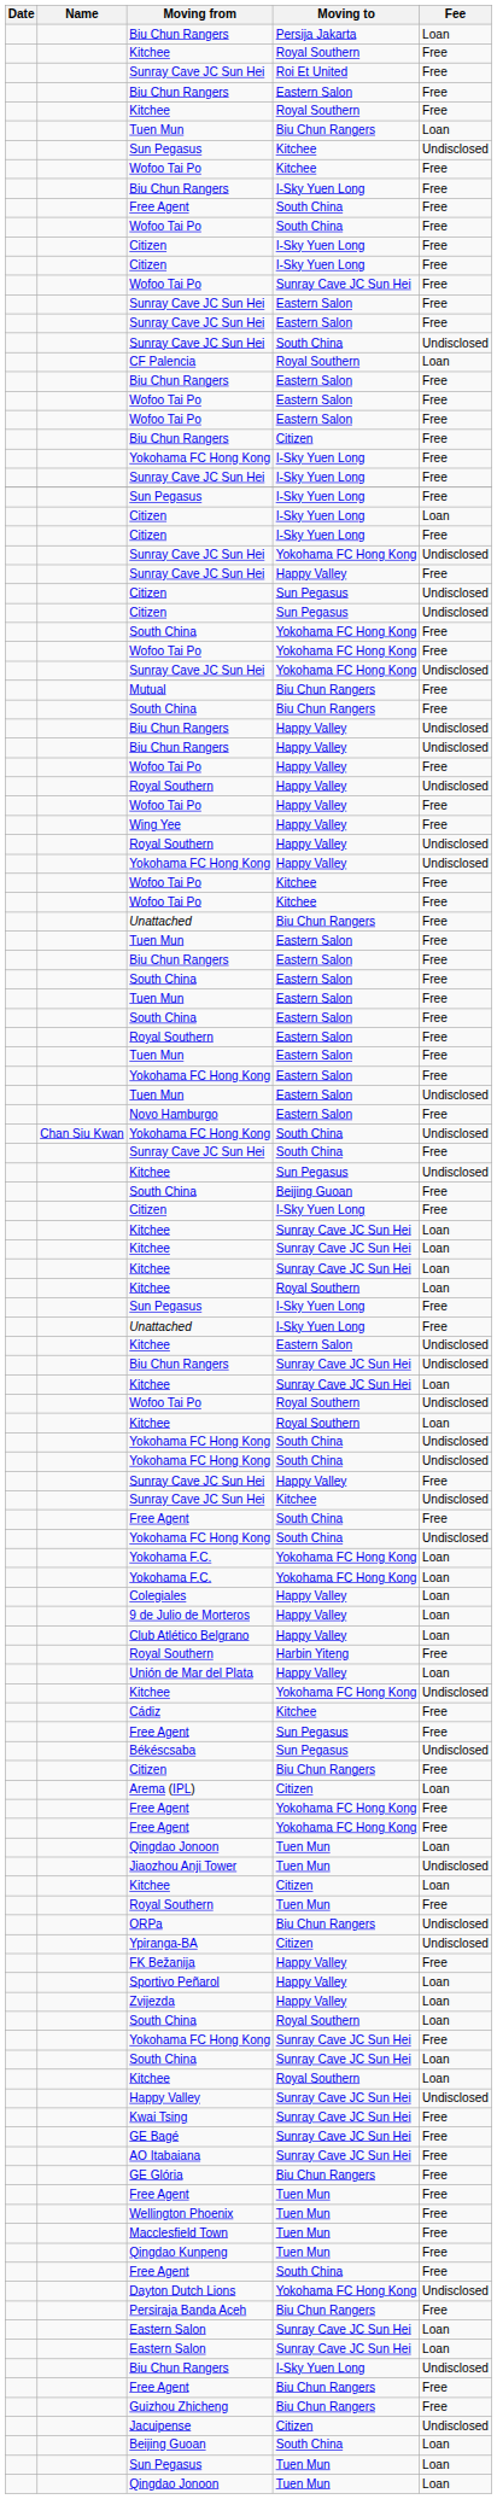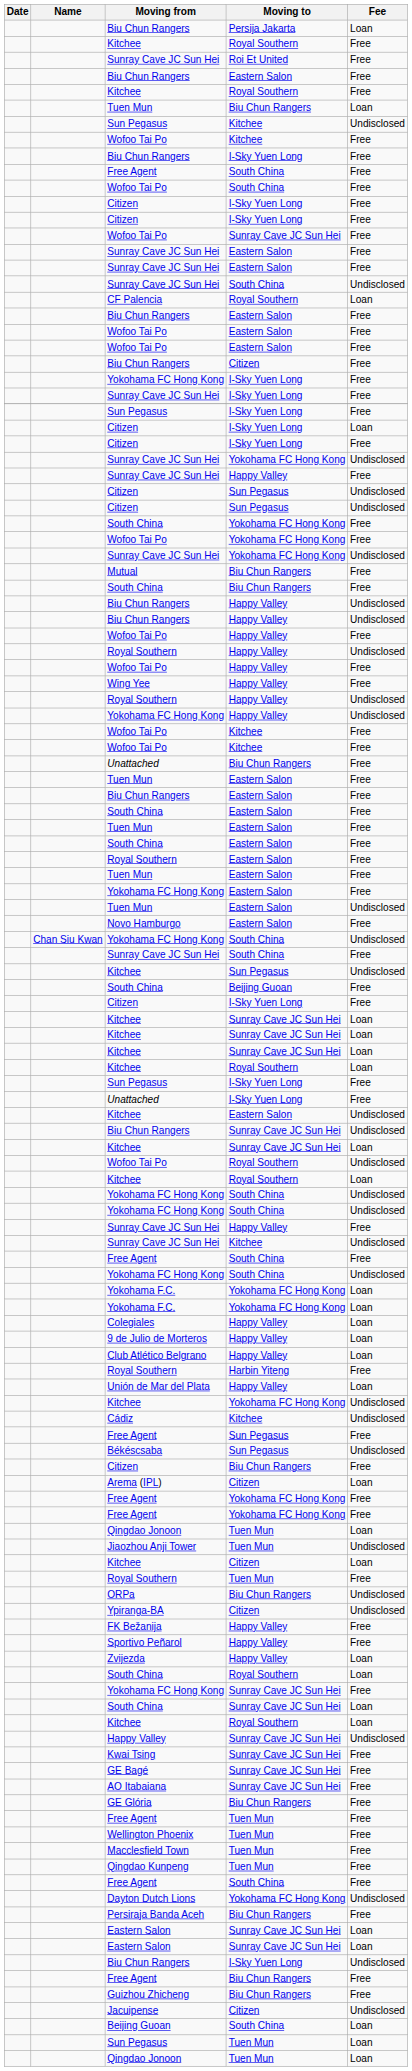 <table class="wikitable sortable">
 <tr>
 <th>Date</th>
 <th>Name</th>
 <th>Moving from</th>
 <th>Moving to</th>
 <th>Fee</th>
 </tr>
 <tr>
 <td><strong></strong></td>
 <td></td>
 <td><a href='#'>Biu Chun Rangers</a></td>
 <td> <a href='#'>Persija Jakarta</a></td>
 <td>Loan</td>
 </tr>
 <tr>
 <td><strong></strong></td>
 <td> </td>
 <td><a href='#'>Kitchee</a></td>
 <td><a href='#'>Royal Southern</a></td>
 <td>Free</td>
 </tr>
 <tr>
 <td><strong></strong></td>
 <td> </td>
 <td><a href='#'>Sunray Cave JC Sun Hei</a></td>
 <td> <a href='#'>Roi Et United</a></td>
 <td>Free</td>
 </tr>
 <tr>
 <td><strong></strong></td>
 <td> </td>
 <td><a href='#'>Biu Chun Rangers</a></td>
 <td><a href='#'>Eastern Salon</a></td>
 <td>Free</td>
 </tr>
 <tr>
 <td><strong></strong></td>
 <td> </td>
 <td><a href='#'>Kitchee</a></td>
 <td><a href='#'>Royal Southern</a></td>
 <td>Free</td>
 </tr>
 <tr>
 <td><strong></strong></td>
 <td></td>
 <td><a href='#'>Tuen Mun</a></td>
 <td><a href='#'>Biu Chun Rangers</a></td>
 <td>Loan</td>
 </tr>
 <tr>
 <td><strong></strong></td>
 <td></td>
 <td><a href='#'>Sun Pegasus</a></td>
 <td><a href='#'>Kitchee</a></td>
 <td>Undisclosed</td>
 </tr>
 <tr>
 <td><strong></strong></td>
 <td></td>
 <td><a href='#'>Wofoo Tai Po</a></td>
 <td><a href='#'>Kitchee</a></td>
 <td>Free</td>
 </tr>
 <tr>
 <td><strong></strong></td>
 <td></td>
 <td><a href='#'>Biu Chun Rangers</a></td>
 <td><a href='#'>I-Sky Yuen Long</a></td>
 <td>Free</td>
 </tr>
 <tr>
 <td><strong></strong></td>
 <td> </td>
 <td><a href='#'>Free Agent</a></td>
 <td><a href='#'>South China</a></td>
 <td>Free</td>
 </tr>
 <tr>
 <td><strong></strong></td>
 <td> </td>
 <td><a href='#'>Wofoo Tai Po</a></td>
 <td><a href='#'>South China</a></td>
 <td>Free</td>
 </tr>
 <tr>
 <td><strong></strong></td>
 <td> </td>
 <td><a href='#'>Citizen</a></td>
 <td><a href='#'>I-Sky Yuen Long</a></td>
 <td>Free</td>
 </tr>
 <tr>
 <td><strong></strong></td>
 <td> </td>
 <td><a href='#'>Citizen</a></td>
 <td><a href='#'>I-Sky Yuen Long</a></td>
 <td>Free</td>
 </tr>
 <tr>
 <td><strong></strong></td>
 <td></td>
 <td><a href='#'>Wofoo Tai Po</a></td>
 <td><a href='#'>Sunray Cave JC Sun Hei</a></td>
 <td>Free</td>
 </tr>
 <tr>
 <td><strong></strong></td>
 <td></td>
 <td><a href='#'>Sunray Cave JC Sun Hei</a></td>
 <td><a href='#'>Eastern Salon</a></td>
 <td>Free</td>
 </tr>
 <tr>
 <td><strong></strong></td>
 <td></td>
 <td><a href='#'>Sunray Cave JC Sun Hei</a></td>
 <td><a href='#'>Eastern Salon</a></td>
 <td>Free</td>
 </tr>
 <tr>
 <td><strong></strong></td>
 <td></td>
 <td><a href='#'>Sunray Cave JC Sun Hei</a></td>
 <td><a href='#'>South China</a></td>
 <td>Undisclosed</td>
 </tr>
 <tr>
 <td><strong></strong></td>
 <td> </td>
 <td> <a href='#'>CF Palencia</a></td>
 <td><a href='#'>Royal Southern</a></td>
 <td>Loan</td>
 </tr>
 <tr>
 <td><strong></strong></td>
 <td></td>
 <td><a href='#'>Biu Chun Rangers</a></td>
 <td><a href='#'>Eastern Salon</a></td>
 <td>Free</td>
 </tr>
 <tr>
 <td><strong></strong></td>
 <td></td>
 <td><a href='#'>Wofoo Tai Po</a></td>
 <td><a href='#'>Eastern Salon</a></td>
 <td>Free</td>
 </tr>
 <tr>
 <td><strong></strong></td>
 <td> </td>
 <td><a href='#'>Wofoo Tai Po</a></td>
 <td><a href='#'>Eastern Salon</a></td>
 <td>Free</td>
 </tr>
 <tr>
 <td><strong></strong></td>
 <td></td>
 <td><a href='#'>Biu Chun Rangers</a></td>
 <td><a href='#'>Citizen</a></td>
 <td>Free</td>
 </tr>
 <tr>
 <td><strong></strong></td>
 <td> </td>
 <td><a href='#'>Yokohama FC Hong Kong</a></td>
 <td><a href='#'>I-Sky Yuen Long</a></td>
 <td>Free</td>
 </tr>
 <tr>
 <td><strong></strong></td>
 <td></td>
 <td><a href='#'>Sunray Cave JC Sun Hei</a></td>
 <td><a href='#'>I-Sky Yuen Long</a></td>
 <td>Free</td>
 </tr>
 <tr>
 </tr>
 <tr>
 <td><strong></strong></td>
 <td></td>
 <td><a href='#'>Sun Pegasus</a></td>
 <td><a href='#'>I-Sky Yuen Long</a></td>
 <td>Free</td>
 </tr>
 <tr I-Sky>
 <td><strong></strong></td>
 <td></td>
 <td><a href='#'>Citizen</a></td>
 <td><a href='#'>I-Sky Yuen Long</a></td>
 <td>Loan</td>
 </tr>
 <tr>
 <td><strong></strong></td>
 <td></td>
 <td><a href='#'>Citizen</a></td>
 <td><a href='#'>I-Sky Yuen Long</a></td>
 <td>Free</td>
 </tr>
 <tr>
 <td><strong></strong></td>
 <td></td>
 <td><a href='#'>Sunray Cave JC Sun Hei</a></td>
 <td><a href='#'>Yokohama FC Hong Kong</a></td>
 <td>Undisclosed</td>
 </tr>
 <tr>
 <td><strong></strong></td>
 <td></td>
 <td><a href='#'>Sunray Cave JC Sun Hei</a></td>
 <td><a href='#'>Happy Valley</a></td>
 <td>Free</td>
 </tr>
 <tr>
 <td><strong></strong></td>
 <td></td>
 <td><a href='#'>Citizen</a></td>
 <td><a href='#'>Sun Pegasus</a></td>
 <td>Undisclosed</td>
 </tr>
 <tr>
 <td><strong></strong></td>
 <td> </td>
 <td><a href='#'>Citizen</a></td>
 <td><a href='#'>Sun Pegasus</a></td>
 <td>Undisclosed</td>
 </tr>
 <tr>
 <td><strong></strong></td>
 <td></td>
 <td><a href='#'>South China</a></td>
 <td><a href='#'>Yokohama FC Hong Kong</a></td>
 <td>Free</td>
 </tr>
 <tr>
 <td><strong></strong></td>
 <td></td>
 <td><a href='#'>Wofoo Tai Po</a></td>
 <td><a href='#'>Yokohama FC Hong Kong</a></td>
 <td>Free</td>
 </tr>
 <tr>
 <td><strong></strong></td>
 <td></td>
 <td><a href='#'>Sunray Cave JC Sun Hei</a></td>
 <td><a href='#'>Yokohama FC Hong Kong</a></td>
 <td>Undisclosed</td>
 </tr>
 <tr>
 <td><strong></strong></td>
 <td></td>
 <td><a href='#'>Mutual</a></td>
 <td><a href='#'>Biu Chun Rangers</a></td>
 <td>Free</td>
 </tr>
 <tr>
 <td><strong></strong></td>
 <td></td>
 <td><a href='#'>South China</a></td>
 <td><a href='#'>Biu Chun Rangers</a></td>
 <td>Free</td>
 </tr>
 <tr>
 <td><strong></strong></td>
 <td></td>
 <td><a href='#'>Biu Chun Rangers</a></td>
 <td><a href='#'>Happy Valley</a></td>
 <td>Undisclosed</td>
 </tr>
 <tr>
 <td><strong></strong></td>
 <td> </td>
 <td><a href='#'>Biu Chun Rangers</a></td>
 <td><a href='#'>Happy Valley</a></td>
 <td>Undisclosed</td>
 </tr>
 <tr>
 <td><strong></strong></td>
 <td></td>
 <td><a href='#'>Wofoo Tai Po</a></td>
 <td><a href='#'>Happy Valley</a></td>
 <td>Free</td>
 </tr>
 <tr>
 <td><strong></strong></td>
 <td></td>
 <td><a href='#'>Royal Southern</a></td>
 <td><a href='#'>Happy Valley</a></td>
 <td>Undisclosed</td>
 </tr>
 <tr>
 <td><strong></strong></td>
 <td></td>
 <td><a href='#'>Wofoo Tai Po</a></td>
 <td><a href='#'>Happy Valley</a></td>
 <td>Free</td>
 </tr>
 <tr>
 <td><strong></strong></td>
 <td></td>
 <td><a href='#'>Wing Yee</a></td>
 <td><a href='#'>Happy Valley</a></td>
 <td>Free</td>
 </tr>
 <tr>
 <td><strong></strong></td>
 <td></td>
 <td><a href='#'>Royal Southern</a></td>
 <td><a href='#'>Happy Valley</a></td>
 <td>Undisclosed</td>
 </tr>
 <tr>
 <td><strong></strong></td>
 <td></td>
 <td><a href='#'>Yokohama FC Hong Kong</a></td>
 <td><a href='#'>Happy Valley</a></td>
 <td>Undisclosed</td>
 </tr>
 <tr>
 <td><strong></strong></td>
 <td> </td>
 <td><a href='#'>Wofoo Tai Po</a></td>
 <td><a href='#'>Kitchee</a></td>
 <td>Free</td>
 </tr>
 <tr>
 <td><strong></strong></td>
 <td> </td>
 <td><a href='#'>Wofoo Tai Po</a></td>
 <td><a href='#'>Kitchee</a></td>
 <td>Free</td>
 </tr>
 <tr>
 <td><strong></strong></td>
 <td></td>
 <td><em>Unattached</em></td>
 <td><a href='#'>Biu Chun Rangers</a></td>
 <td>Free</td>
 </tr>
 <tr>
 <td><strong></strong></td>
 <td> </td>
 <td><a href='#'>Tuen Mun</a></td>
 <td><a href='#'>Eastern Salon</a></td>
 <td>Free</td>
 </tr>
 <tr>
 <td><strong></strong></td>
 <td></td>
 <td><a href='#'>Biu Chun Rangers</a></td>
 <td><a href='#'>Eastern Salon</a></td>
 <td>Free</td>
 </tr>
 <tr>
 <td><strong></strong></td>
 <td> </td>
 <td><a href='#'>South China</a></td>
 <td><a href='#'>Eastern Salon</a></td>
 <td>Free</td>
 </tr>
 <tr>
 <td><strong></strong></td>
 <td></td>
 <td><a href='#'>Tuen Mun</a></td>
 <td><a href='#'>Eastern Salon</a></td>
 <td>Free</td>
 </tr>
 <tr>
 <td><strong></strong></td>
 <td></td>
 <td><a href='#'>South China</a></td>
 <td><a href='#'>Eastern Salon</a></td>
 <td>Free</td>
 </tr>
 <tr>
 <td><strong></strong></td>
 <td></td>
 <td><a href='#'>Royal Southern</a></td>
 <td><a href='#'>Eastern Salon</a></td>
 <td>Free</td>
 </tr>
 <tr>
 <td><strong></strong></td>
 <td> </td>
 <td><a href='#'>Tuen Mun</a></td>
 <td><a href='#'>Eastern Salon</a></td>
 <td>Free</td>
 </tr>
 <tr>
 <td><strong></strong></td>
 <td></td>
 <td><a href='#'>Yokohama FC Hong Kong</a></td>
 <td><a href='#'>Eastern Salon</a></td>
 <td>Free</td>
 </tr>
 <tr>
 <td><strong></strong></td>
 <td></td>
 <td><a href='#'>Tuen Mun</a></td>
 <td><a href='#'>Eastern Salon</a></td>
 <td>Undisclosed</td>
 </tr>
 <tr>
 <td><strong></strong></td>
 <td> </td>
 <td> <a href='#'>Novo Hamburgo</a></td>
 <td><a href='#'>Eastern Salon</a></td>
 <td>Free</td>
 </tr>
 <tr>
 <td><strong></strong></td>
 <td><a href='#'>Chan Siu Kwan</a></td>
 <td><a href='#'>Yokohama FC Hong Kong</a></td>
 <td><a href='#'>South China</a></td>
 <td>Undisclosed</td>
 </tr>
 <tr>
 <td><strong></strong></td>
 <td> </td>
 <td><a href='#'>Sunray Cave JC Sun Hei</a></td>
 <td><a href='#'>South China</a></td>
 <td>Free</td>
 </tr>
 <tr>
 <td><strong></strong></td>
 <td> </td>
 <td><a href='#'>Kitchee</a></td>
 <td><a href='#'>Sun Pegasus</a></td>
 <td>Undisclosed</td>
 </tr>
 <tr>
 <td><strong></strong></td>
 <td></td>
 <td><a href='#'>South China</a></td>
 <td> <a href='#'>Beijing Guoan</a></td>
 <td>Free</td>
 </tr>
 <tr>
 <td><strong></strong></td>
 <td></td>
 <td><a href='#'>Citizen</a></td>
 <td><a href='#'>I-Sky Yuen Long</a></td>
 <td>Free</td>
 </tr>
 <tr>
 <td><strong></strong></td>
 <td></td>
 <td><a href='#'>Kitchee</a></td>
 <td><a href='#'>Sunray Cave JC Sun Hei</a></td>
 <td>Loan</td>
 </tr>
 <tr>
 <td><strong></strong></td>
 <td></td>
 <td><a href='#'>Kitchee</a></td>
 <td><a href='#'>Sunray Cave JC Sun Hei</a></td>
 <td>Loan</td>
 </tr>
 <tr>
 <td><strong></strong></td>
 <td></td>
 <td><a href='#'>Kitchee</a></td>
 <td><a href='#'>Sunray Cave JC Sun Hei</a></td>
 <td>Loan</td>
 </tr>
 <tr>
 <td><strong></strong></td>
 <td></td>
 <td><a href='#'>Kitchee</a></td>
 <td><a href='#'>Royal Southern</a></td>
 <td>Loan</td>
 </tr>
 <tr>
 <td><strong></strong></td>
 <td></td>
 <td><a href='#'>Sun Pegasus</a></td>
 <td><a href='#'>I-Sky Yuen Long</a></td>
 <td>Free</td>
 </tr>
 <tr>
 <td><strong></strong></td>
 <td> </td>
 <td><em>Unattached</em></td>
 <td><a href='#'>I-Sky Yuen Long</a></td>
 <td>Free</td>
 </tr>
 <tr>
 <td><strong></strong></td>
 <td></td>
 <td><a href='#'>Kitchee</a></td>
 <td><a href='#'>Eastern Salon</a></td>
 <td>Undisclosed</td>
 </tr>
 <tr>
 <td><strong></strong></td>
 <td></td>
 <td><a href='#'>Biu Chun Rangers</a></td>
 <td><a href='#'>Sunray Cave JC Sun Hei</a></td>
 <td>Undisclosed</td>
 </tr>
 <tr>
 <td><strong></strong></td>
 <td></td>
 <td><a href='#'>Kitchee</a></td>
 <td><a href='#'>Sunray Cave JC Sun Hei</a></td>
 <td>Loan</td>
 </tr>
 <tr>
 <td><strong></strong></td>
 <td></td>
 <td><a href='#'>Wofoo Tai Po</a></td>
 <td><a href='#'>Royal Southern</a></td>
 <td>Undisclosed</td>
 </tr>
 <tr>
 <td><strong></strong></td>
 <td></td>
 <td><a href='#'>Kitchee</a></td>
 <td><a href='#'>Royal Southern</a></td>
 <td>Loan</td>
 </tr>
 <tr>
 <td><strong></strong></td>
 <td></td>
 <td><a href='#'>Yokohama FC Hong Kong</a></td>
 <td><a href='#'>South China</a></td>
 <td>Undisclosed</td>
 </tr>
 <tr>
 <td><strong></strong></td>
 <td></td>
 <td><a href='#'>Yokohama FC Hong Kong</a></td>
 <td><a href='#'>South China</a></td>
 <td>Undisclosed</td>
 </tr>
 <tr>
 <td><strong></strong></td>
 <td></td>
 <td><a href='#'>Sunray Cave JC Sun Hei</a></td>
 <td><a href='#'>Happy Valley</a></td>
 <td>Free</td>
 </tr>
 <tr>
 <td><strong></strong></td>
 <td></td>
 <td><a href='#'>Sunray Cave JC Sun Hei</a></td>
 <td><a href='#'>Kitchee</a></td>
 <td>Undisclosed</td>
 </tr>
 <tr>
 <td><strong></strong></td>
 <td> </td>
 <td><a href='#'>Free Agent</a></td>
 <td><a href='#'>South China</a></td>
 <td>Free</td>
 </tr>
 <tr>
 <td><strong></strong></td>
 <td> </td>
 <td><a href='#'>Yokohama FC Hong Kong</a></td>
 <td><a href='#'>South China</a></td>
 <td>Undisclosed</td>
 </tr>
 <tr>
 <td><strong></strong></td>
 <td> </td>
 <td> <a href='#'>Yokohama F.C.</a></td>
 <td><a href='#'>Yokohama FC Hong Kong</a></td>
 <td>Loan</td>
 </tr>
 <tr>
 <td><strong></strong></td>
 <td> </td>
 <td> <a href='#'>Yokohama F.C.</a></td>
 <td><a href='#'>Yokohama FC Hong Kong</a></td>
 <td>Loan</td>
 </tr>
 <tr>
 <td><strong></strong></td>
 <td> </td>
 <td> <a href='#'>Colegiales</a></td>
 <td><a href='#'>Happy Valley</a></td>
 <td>Loan</td>
 </tr>
 <tr>
 <td><strong></strong></td>
 <td> </td>
 <td> <a href='#'>9 de Julio de Morteros</a></td>
 <td><a href='#'>Happy Valley</a></td>
 <td>Loan</td>
 </tr>
 <tr>
 <td><strong></strong></td>
 <td> </td>
 <td> <a href='#'>Club Atlético Belgrano</a></td>
 <td><a href='#'>Happy Valley</a></td>
 <td>Loan</td>
 </tr>
 <tr>
 <td><strong></strong></td>
 <td></td>
 <td><a href='#'>Royal Southern</a></td>
 <td> <a href='#'>Harbin Yiteng</a></td>
 <td>Free</td>
 </tr>
 <tr>
 <td><strong></strong></td>
 <td> </td>
 <td> <a href='#'>Unión de Mar del Plata</a></td>
 <td><a href='#'>Happy Valley</a></td>
 <td>Loan</td>
 </tr>
 <tr>
 <td><strong></strong></td>
 <td> </td>
 <td><a href='#'>Kitchee</a></td>
 <td><a href='#'>Yokohama FC Hong Kong</a></td>
 <td>Undisclosed</td>
 </tr>
 <tr>
 <td><strong></strong></td>
 <td> </td>
 <td> <a href='#'>Cádiz</a></td>
 <td><a href='#'>Kitchee</a></td>
-<td>Free</td>
+<td>Undisclosed</td>
 </tr>
 <tr>
 <td><strong></strong></td>
 <td> </td>
 <td><a href='#'>Free Agent</a></td>
 <td><a href='#'>Sun Pegasus</a></td>
 <td>Free</td>
 </tr>
 <tr>
 <td><strong></strong></td>
 <td> </td>
 <td> <a href='#'>Békéscsaba</a></td>
 <td><a href='#'>Sun Pegasus</a></td>
 <td>Undisclosed</td>
 </tr>
 <tr>
 <td><strong></strong></td>
 <td></td>
 <td><a href='#'>Citizen</a></td>
 <td><a href='#'>Biu Chun Rangers</a></td>
 <td>Free</td>
 </tr>
 <tr>
 <td><strong></strong></td>
 <td> </td>
 <td> <a href='#'>Arema</a> (<a href='#'>IPL</a>)</td>
 <td><a href='#'>Citizen</a></td>
 <td>Loan</td>
 </tr>
 <tr>
 <td><strong></strong></td>
 <td></td>
 <td><a href='#'>Free Agent</a></td>
 <td><a href='#'>Yokohama FC Hong Kong</a></td>
 <td>Free</td>
 </tr>
 <tr>
 <td><strong></strong></td>
 <td></td>
 <td><a href='#'>Free Agent</a></td>
 <td><a href='#'>Yokohama FC Hong Kong</a></td>
 <td>Free</td>
 </tr>
 <tr>
 <td><strong></strong></td>
 <td> </td>
 <td> <a href='#'>Qingdao Jonoon</a></td>
 <td><a href='#'>Tuen Mun</a></td>
 <td>Loan</td>
 </tr>
 <tr>
 <td><strong></strong></td>
 <td> </td>
 <td> <a href='#'>Jiaozhou Anji Tower</a></td>
 <td><a href='#'>Tuen Mun</a></td>
 <td>Undisclosed</td>
 </tr>
 <tr>
 <td><strong></strong></td>
 <td> </td>
 <td><a href='#'>Kitchee</a></td>
 <td><a href='#'>Citizen</a></td>
 <td>Loan</td>
 </tr>
 <tr>
 <td><strong></strong></td>
 <td> </td>
 <td><a href='#'>Royal Southern</a></td>
 <td><a href='#'>Tuen Mun</a></td>
 <td>Free</td>
 </tr>
 <tr>
 <td><strong></strong></td>
 <td> </td>
 <td> <a href='#'>ORPa</a></td>
 <td><a href='#'>Biu Chun Rangers</a></td>
 <td>Undisclosed</td>
 </tr>
 <tr>
 <td><strong></strong></td>
 <td> </td>
 <td> <a href='#'>Ypiranga-BA</a></td>
 <td><a href='#'>Citizen</a></td>
 <td>Undisclosed</td>
 </tr>
 <tr>
 <td><strong></strong></td>
 <td> </td>
 <td> <a href='#'>FK Bežanija</a></td>
 <td><a href='#'>Happy Valley</a></td>
 <td>Free</td>
 </tr>
 <tr>
 <td><strong></strong></td>
 <td> </td>
 <td> <a href='#'>Sportivo Peñarol</a></td>
 <td><a href='#'>Happy Valley</a></td>
-<td>Loan</td>
+<td>Free</td>
 </tr>
 <tr>
 <td><strong></strong></td>
 <td> </td>
 <td> <a href='#'>Zvijezda</a></td>
 <td><a href='#'>Happy Valley</a></td>
 <td>Loan</td>
 </tr>
 <tr>
 <td><strong></strong></td>
 <td></td>
 <td><a href='#'>South China</a></td>
 <td><a href='#'>Royal Southern</a></td>
 <td>Loan</td>
 </tr>
 <tr>
 <td><strong></strong></td>
 <td> </td>
 <td><a href='#'>Yokohama FC Hong Kong</a></td>
 <td><a href='#'>Sunray Cave JC Sun Hei</a></td>
 <td>Free</td>
 </tr>
 <tr>
 <td><strong></strong></td>
 <td></td>
 <td><a href='#'>South China</a></td>
 <td><a href='#'>Sunray Cave JC Sun Hei</a></td>
 <td>Loan</td>
 </tr>
 <tr>
 <td><strong></strong></td>
 <td></td>
 <td><a href='#'>Kitchee</a></td>
 <td><a href='#'>Royal Southern</a></td>
 <td>Loan</td>
 </tr>
 <tr>
 <td><strong></strong></td>
 <td></td>
 <td><a href='#'>Happy Valley</a></td>
 <td><a href='#'>Sunray Cave JC Sun Hei</a></td>
 <td>Undisclosed</td>
 </tr>
 <tr>
 <td><strong></strong></td>
 <td></td>
 <td><a href='#'>Kwai Tsing</a></td>
 <td><a href='#'>Sunray Cave JC Sun Hei</a></td>
 <td>Free</td>
 </tr>
 <tr>
 <td><strong></strong></td>
 <td> </td>
 <td> <a href='#'>GE Bagé</a></td>
 <td><a href='#'>Sunray Cave JC Sun Hei</a></td>
 <td>Free</td>
 </tr>
 <tr>
 <td><strong></strong></td>
 <td> </td>
 <td> <a href='#'>AO Itabaiana</a></td>
 <td><a href='#'>Sunray Cave JC Sun Hei</a></td>
 <td>Free</td>
 </tr>
 <tr>
 <td><strong></strong></td>
 <td> </td>
 <td> <a href='#'>GE Glória</a></td>
 <td><a href='#'>Biu Chun Rangers</a></td>
 <td>Free</td>
 </tr>
 <tr>
 <td><strong></strong></td>
 <td> </td>
 <td><a href='#'>Free Agent</a></td>
 <td><a href='#'>Tuen Mun</a></td>
 <td>Free</td>
 </tr>
 <tr>
 <td><strong></strong></td>
 <td> </td>
 <td> <a href='#'>Wellington Phoenix</a></td>
 <td><a href='#'>Tuen Mun</a></td>
 <td>Free</td>
 </tr>
 <tr>
 <td><strong></strong></td>
 <td> </td>
 <td> <a href='#'>Macclesfield Town</a></td>
 <td><a href='#'>Tuen Mun</a></td>
 <td>Free</td>
 </tr>
 <tr>
 <td><strong></strong></td>
 <td> </td>
 <td> <a href='#'>Qingdao Kunpeng</a></td>
 <td><a href='#'>Tuen Mun</a></td>
 <td>Free</td>
 </tr>
 <tr>
 <td><strong></strong></td>
 <td> </td>
 <td><a href='#'>Free Agent</a></td>
 <td><a href='#'>South China</a></td>
 <td>Free</td>
 </tr>
 <tr>
 <td><strong></strong></td>
 <td> </td>
 <td> <a href='#'>Dayton Dutch Lions</a></td>
 <td><a href='#'>Yokohama FC Hong Kong</a></td>
 <td>Undisclosed</td>
 </tr>
 <tr>
 <td><strong></strong></td>
 <td> </td>
 <td> <a href='#'>Persiraja Banda Aceh</a></td>
 <td><a href='#'>Biu Chun Rangers</a></td>
 <td>Free</td>
 </tr>
 <tr>
 <td><strong></strong></td>
 <td></td>
 <td><a href='#'>Eastern Salon</a></td>
 <td><a href='#'>Sunray Cave JC Sun Hei</a></td>
 <td>Loan</td>
 </tr>
 <tr>
 <td><strong></strong></td>
 <td></td>
 <td><a href='#'>Eastern Salon</a></td>
 <td><a href='#'>Sunray Cave JC Sun Hei</a></td>
 <td>Loan</td>
 </tr>
 <tr>
 <td><strong></strong></td>
 <td> </td>
 <td><a href='#'>Biu Chun Rangers</a></td>
 <td><a href='#'>I-Sky Yuen Long</a></td>
 <td>Undisclosed</td>
 </tr>
 <tr>
 <td><strong></strong></td>
 <td> </td>
 <td><a href='#'>Free Agent</a></td>
 <td><a href='#'>Biu Chun Rangers</a></td>
 <td>Free</td>
 </tr>
 <tr>
 <td><strong></strong></td>
 <td> </td>
 <td> <a href='#'>Guizhou Zhicheng</a></td>
 <td><a href='#'>Biu Chun Rangers</a></td>
 <td>Free</td>
 </tr>
 <tr>
 <td><strong></strong></td>
 <td> </td>
 <td> <a href='#'>Jacuipense</a></td>
 <td><a href='#'>Citizen</a></td>
 <td>Undisclosed</td>
 </tr>
 <tr>
 <td><strong></strong></td>
 <td></td>
 <td> <a href='#'>Beijing Guoan</a></td>
 <td><a href='#'>South China</a></td>
 <td>Loan</td>
 </tr>
 <tr>
 <td><strong></strong></td>
 <td> </td>
 <td><a href='#'>Sun Pegasus</a></td>
 <td><a href='#'>Tuen Mun</a></td>
 <td>Loan</td>
 </tr>
 <tr>
 <td><strong></strong></td>
 <td> </td>
 <td> <a href='#'>Qingdao Jonoon</a></td>
 <td><a href='#'>Tuen Mun</a></td>
 <td>Loan</td>
 </tr>
 </table>
